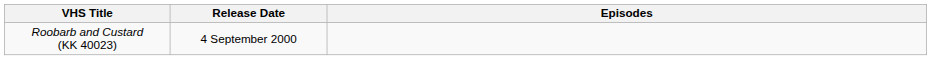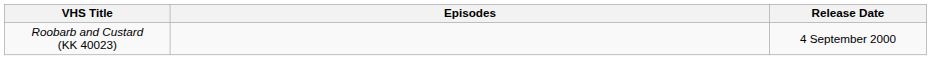 <table class="wikitable" style="text-align:center; width:100%;">
 <tr>
 <th style="width:18%;">VHS Title</th>
+<th>Episodes</th>
 <th style="width:17%;">Release Date</th>
-<th>Episodes</th>
 </tr>
 <tr>
 <td><em>Roobarb and Custard</em><br>(KK 40023)</td>
+<td style="text-align:center;"></td>
 <td style="text-align:center;">4 September 2000</td>
-<td style="text-align:center;"></td>
 </tr>
 </table>
